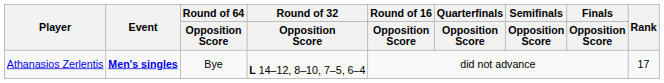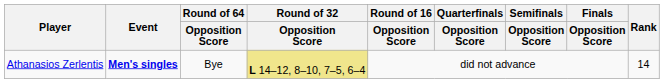 <table class=wikitable style="font-size:90%">
 <tr>
 <th rowspan="2">Player</th>
 <th rowspan="2">Event</th>
 <th>Round of 64</th>
 <th>Round of 32</th>
 <th>Round of 16</th>
 <th>Quarterfinals</th>
 <th>Semifinals</th>
 <th>Finals</th>
 <th rowspan=2>Rank</th>
 </tr>
 <tr>
 <th>Opposition<br>Score</th>
 <th>Opposition<br>Score</th>
 <th>Opposition<br>Score</th>
 <th>Opposition<br>Score</th>
 <th>Opposition<br>Score</th>
 <th>Opposition<br>Score</th>
 </tr>
 <tr>
 <td><a href='#'>Athanasios Zerlentis</a></td>
 <td><strong><a href='#'>Men's singles</a></strong></td>
 <td align=center>Bye</td>
-<td align=center> <br> <strong>L</strong> 14–12, 8–10, 7–5, 6–4</td>
+<td align=center style="background: khaki;"> <br> <strong>L</strong> 14–12, 8–10, 7–5, 6–4</td>
 <td align=center colspan=4>did not advance</td>
-<td align=center>17</td>
+<td align=center>14</td>
 </tr>
 </table>
